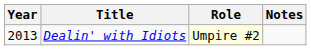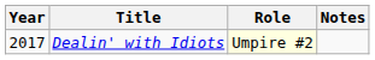 <table class="wikitable sortable">
 <tr>
 <th>Year</th>
 <th>Title</th>
 <th>Role</th>
 <th>Notes</th>
 </tr>
 <tr>
-<td>2013</td>
+<td>2017</td>
 <td><em><a href='#'>Dealin' with Idiots</a></em></td>
 <td style="background: lightyellow;">Umpire #2</td>
 <td></td>
 </tr>
 </table>
